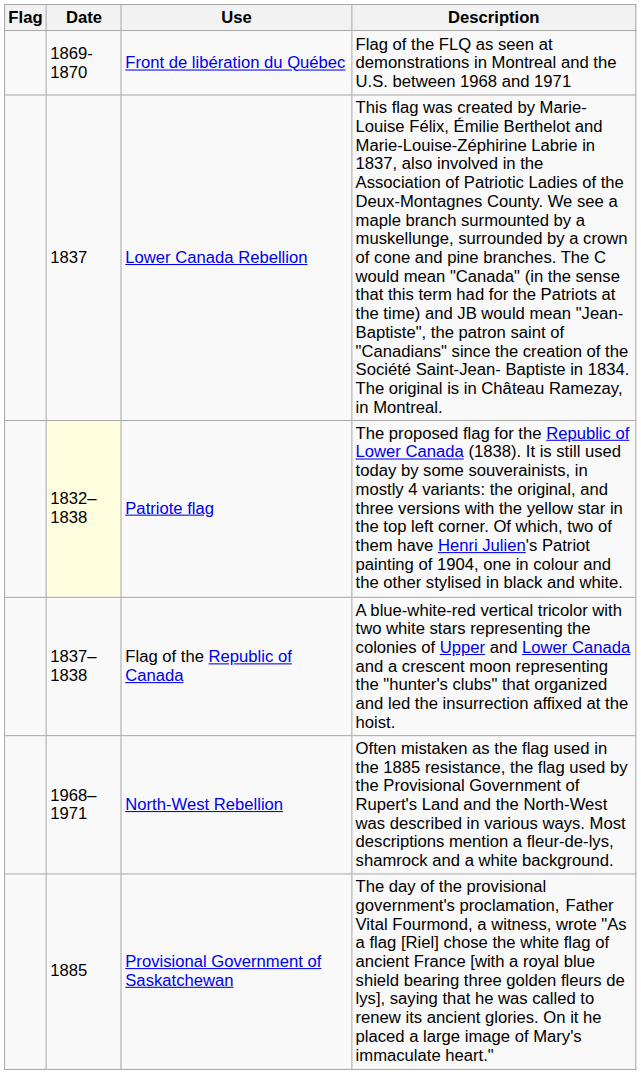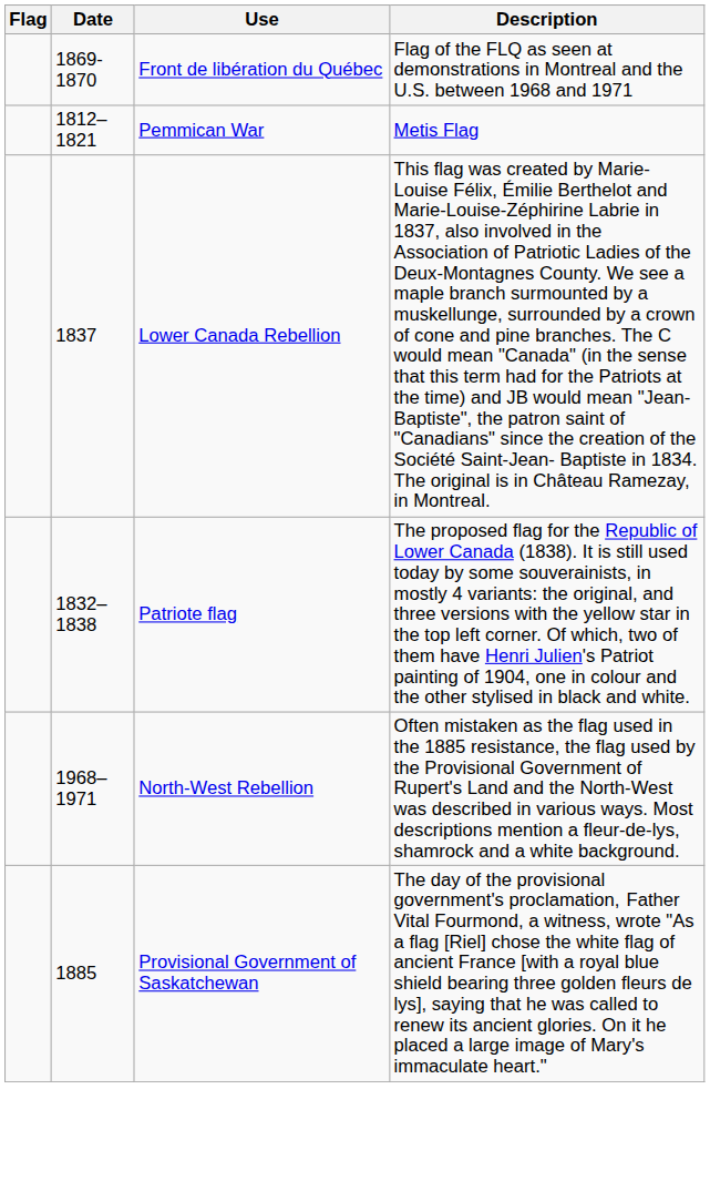 <table class="wikitable">
 <tr>
 <th scope="col">Flag</th>
 <th scope="col">Date</th>
 <th scope="col">Use</th>
 <th scope="col" style="width: 45%;">Description</th>
 </tr>
 <tr>
 <td></td>
 <td>1869-1870</td>
 <td><a href='#'>Front de libération du Québec</a></td>
 <td>Flag of the FLQ as seen at demonstrations in Montreal and the U.S. between 1968 and 1971</td>
 </tr>
 <tr>
 <td></td>
+<td>1812–1821</td>
+<td><a href='#'>Pemmican War</a></td>
+<td><a href='#'>Metis Flag</a></td>
+</tr>
+<tr>
+<td></td>
 <td>1837</td>
 <td><a href='#'>Lower Canada Rebellion</a></td>
 <td>This flag was created by Marie-Louise Félix, Émilie Berthelot and Marie-Louise-Zéphirine Labrie in 1837, also involved in the Association of Patriotic Ladies of the Deux-Montagnes County. We see a maple branch surmounted by a muskellunge, surrounded by a crown of cone and pine branches. The C would mean "Canada" (in the sense that this term had for the Patriots at the time) and JB would mean "Jean-Baptiste", the patron saint of "Canadians" since the creation of the Société Saint-Jean- Baptiste in 1834. The original is in Château Ramezay, in Montreal.</td>
 </tr>
 <tr>
 <td></td>
-<td style="background: lightyellow;">1832–1838</td>
+<td>1832–1838</td>
 <td><a href='#'>Patriote flag</a></td>
 <td>The proposed flag for the <a href='#'>Republic of Lower Canada</a> (1838). It is still used today by some souverainists, in mostly 4 variants: the original, and three versions with the yellow star in the top left corner. Of which, two of them have <a href='#'>Henri Julien</a>'s Patriot painting of 1904, one in colour and the other stylised in black and white.</td>
-</tr>
-<tr>
-<td></td>
-<td>1837–1838</td>
-<td>Flag of the <a href='#'>Republic of Canada</a></td>
-<td>A blue-white-red vertical tricolor with two white stars representing the colonies of <a href='#'>Upper</a> and <a href='#'>Lower Canada</a> and a crescent moon representing the "hunter's clubs" that organized and led the insurrection affixed at the hoist.</td>
 </tr>
 <tr>
 <td></td>
 <td>1968–1971</td>
 <td><a href='#'>North-West Rebellion</a></td>
 <td>Often mistaken as the flag used in the 1885 resistance, the flag used by the Provisional Government of Rupert's Land and the North-West was described in various ways. Most descriptions mention a fleur-de-lys, shamrock and a white background.</td>
 </tr>
 <tr>
 <td></td>
 <td>1885</td>
 <td><a href='#'>Provisional Government of Saskatchewan</a></td>
 <td>The day of the provisional government's proclamation,  Father Vital Fourmond, a witness, wrote "As a flag [Riel] chose the white flag of ancient France [with a royal blue shield bearing three golden fleurs de lys], saying that he was called to renew its ancient glories. On it he placed a large image of Mary's immaculate heart."</td>
 </tr>
 <tr>
 </tr>
 </table>
